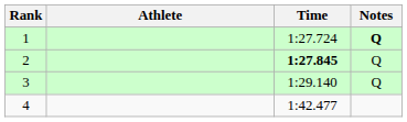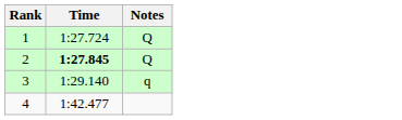 <table class=wikitable style="text-align:center">
 <tr>
 <th width=40>Rank</th>
-<th width=250>Athlete</th>
 <th width=80>Time</th>
 <th width=50>Notes</th>
 </tr>
 <tr bgcolor="ccffcc">
 <td>1</td>
-<td align=left></td>
 <td>1:27.724</td>
-<td><strong>Q</strong></td>
+<td>Q</td>
 </tr>
 <tr bgcolor="ccffcc">
 <td>2</td>
-<td align=left></td>
 <td><strong>1:27.845</strong></td>
 <td>Q</td>
 </tr>
 <tr bgcolor="ccffcc">
 <td>3</td>
-<td align=left></td>
 <td>1:29.140</td>
-<td>Q</td>
+<td>q</td>
 </tr>
 <tr>
 <td>4</td>
-<td align=left></td>
 <td>1:42.477</td>
 <td></td>
 </tr>
 </table>
